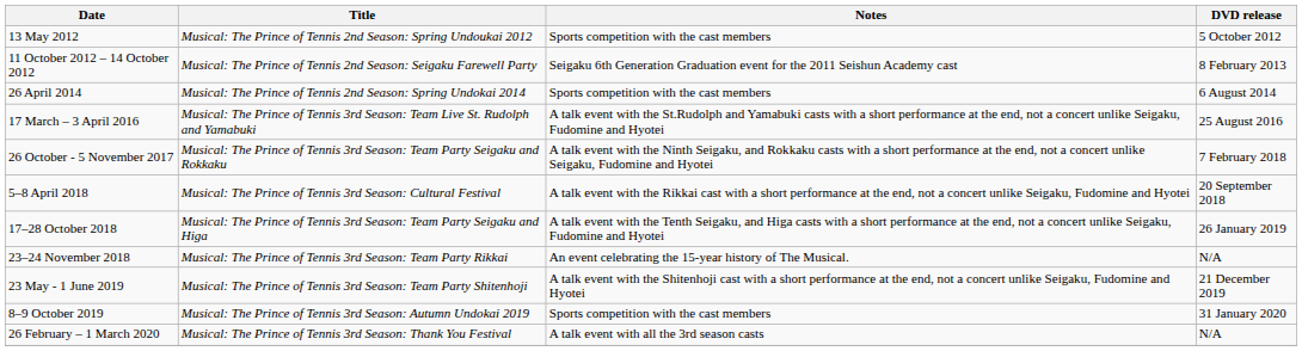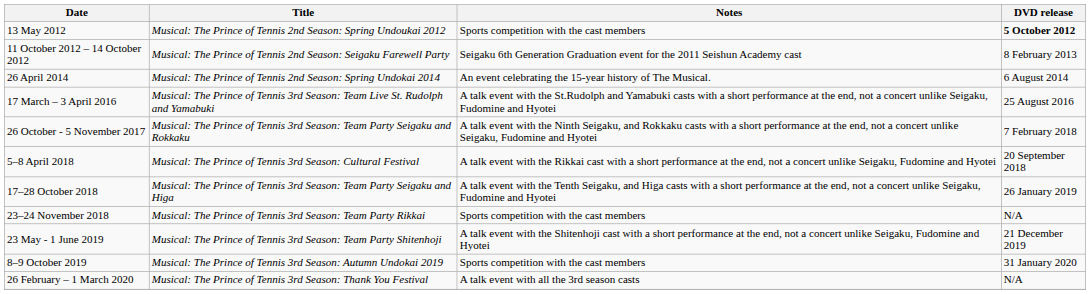 <table class="wikitable">
 <tr>
 <th>Date</th>
 <th>Title</th>
 <th>Notes</th>
 <th>DVD release</th>
 </tr>
 <tr>
 <td>13 May 2012</td>
 <td><em>Musical: The Prince of Tennis 2nd Season: Spring Undoukai 2012</em></td>
 <td>Sports competition with the cast members</td>
-<td>5 October 2012</td>
+<td><strong>5 October 2012</strong></td>
 </tr>
 <tr>
 <td>11 October 2012 – 14 October 2012</td>
 <td><em>Musical: The Prince of Tennis 2nd Season: Seigaku Farewell Party</em></td>
 <td>Seigaku 6th Generation Graduation event for the 2011 Seishun Academy cast</td>
 <td>8 February 2013</td>
 </tr>
 <tr>
 <td>26 April 2014</td>
 <td><em>Musical: The Prince of Tennis 2nd Season: Spring Undokai 2014</em></td>
-<td>Sports competition with the cast members</td>
+<td>An event celebrating the 15-year history of The Musical.</td>
 <td>6 August 2014</td>
 </tr>
 <tr>
 <td>17 March – 3 April 2016</td>
 <td><em>Musical: The Prince of Tennis 3rd Season: Team Live St. Rudolph and Yamabuki</em></td>
 <td>A talk event with the St.Rudolph and Yamabuki casts with a short performance at the end, not a concert unlike Seigaku, Fudomine and Hyotei</td>
 <td>25 August 2016</td>
 </tr>
 <tr>
 <td>26 October - 5 November 2017</td>
 <td><em>Musical: The Prince of Tennis 3rd Season: Team Party Seigaku and Rokkaku</em></td>
 <td>A talk event with the Ninth Seigaku, and Rokkaku casts with a short performance at the end, not a concert unlike Seigaku, Fudomine and Hyotei</td>
 <td>7 February 2018</td>
 </tr>
 <tr>
 <td>5–8 April 2018</td>
 <td><em>Musical: The Prince of Tennis 3rd Season: Cultural Festival</em></td>
 <td>A talk event with the Rikkai cast with a short performance at the end, not a concert unlike Seigaku, Fudomine and Hyotei</td>
 <td>20 September 2018</td>
 </tr>
 <tr>
 <td>17–28 October 2018</td>
 <td><em>Musical: The Prince of Tennis 3rd Season: Team Party Seigaku and Higa</em></td>
 <td>A talk event with the Tenth Seigaku, and Higa casts with a short performance at the end, not a concert unlike Seigaku, Fudomine and Hyotei</td>
 <td>26 January 2019</td>
 </tr>
 <tr>
 <td>23–24 November 2018</td>
 <td><em>Musical: The Prince of Tennis 3rd Season: Team Party Rikkai</em></td>
-<td>An event celebrating the 15-year history of The Musical.</td>
+<td>Sports competition with the cast members</td>
 <td>N/A</td>
 </tr>
 <tr>
 <td>23 May - 1 June 2019</td>
 <td><em>Musical: The Prince of Tennis 3rd Season: Team Party Shitenhoji</em></td>
 <td>A talk event with the Shitenhoji cast with a short performance at the end, not a concert unlike Seigaku, Fudomine and Hyotei</td>
 <td>21 December 2019</td>
 </tr>
 <tr>
 <td>8–9 October 2019</td>
 <td><em>Musical: The Prince of Tennis 3rd Season: Autumn Undokai 2019</em></td>
 <td>Sports competition with the cast members</td>
 <td>31 January 2020</td>
 </tr>
 <tr>
 <td>26 February – 1 March 2020</td>
 <td><em>Musical: The Prince of Tennis 3rd Season: Thank You Festival</em></td>
 <td>A talk event with all the 3rd season casts</td>
 <td>N/A</td>
 </tr>
 <tr>
 </tr>
 </table>
